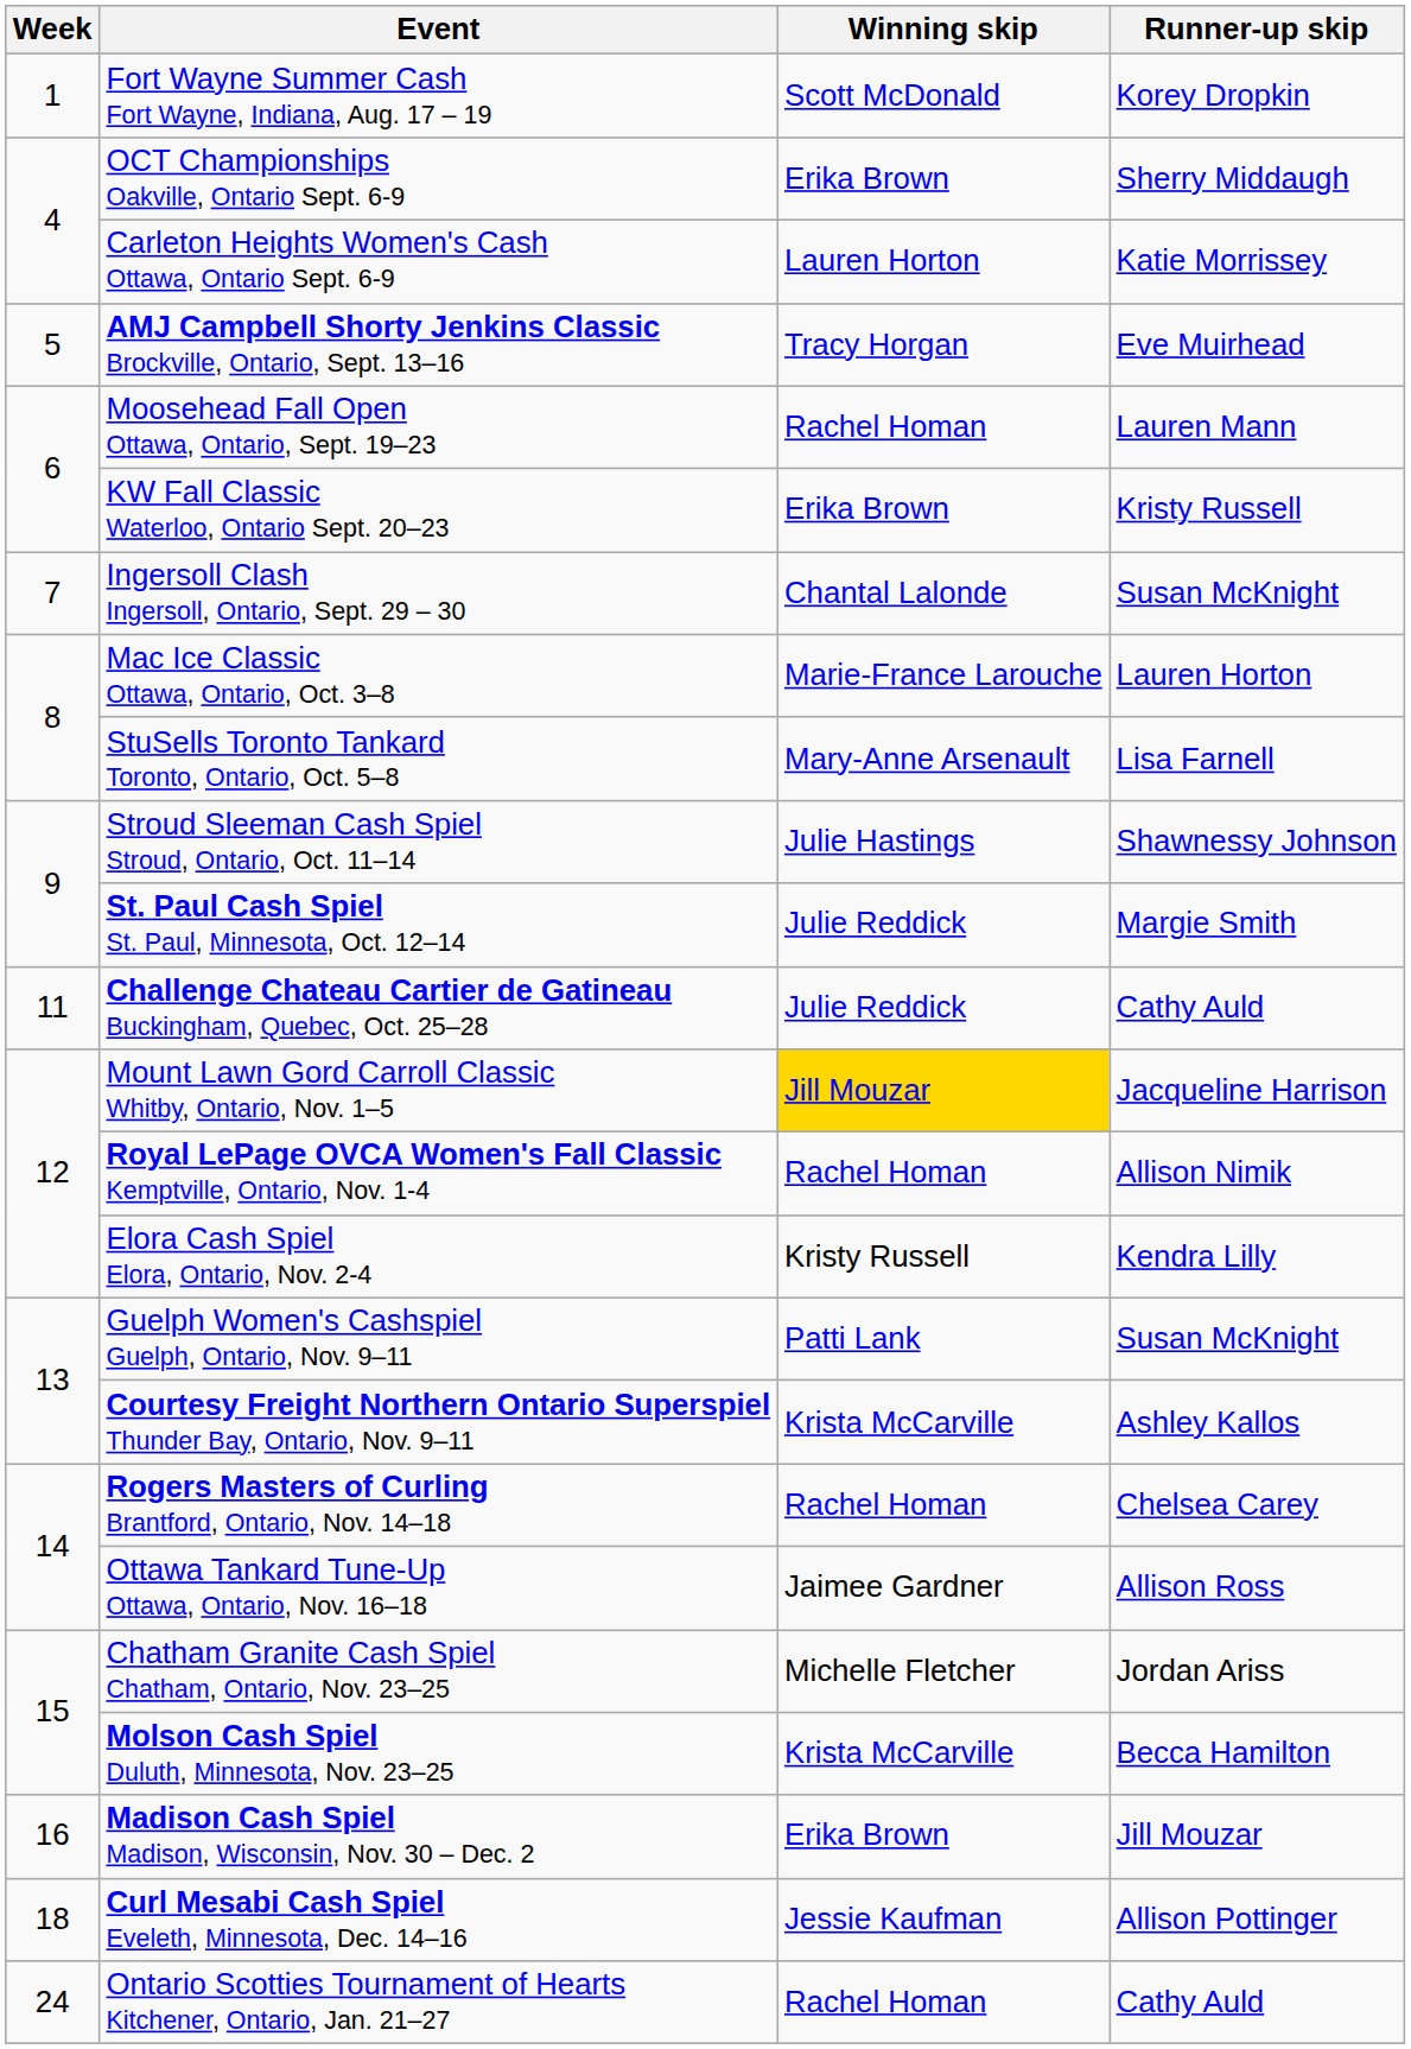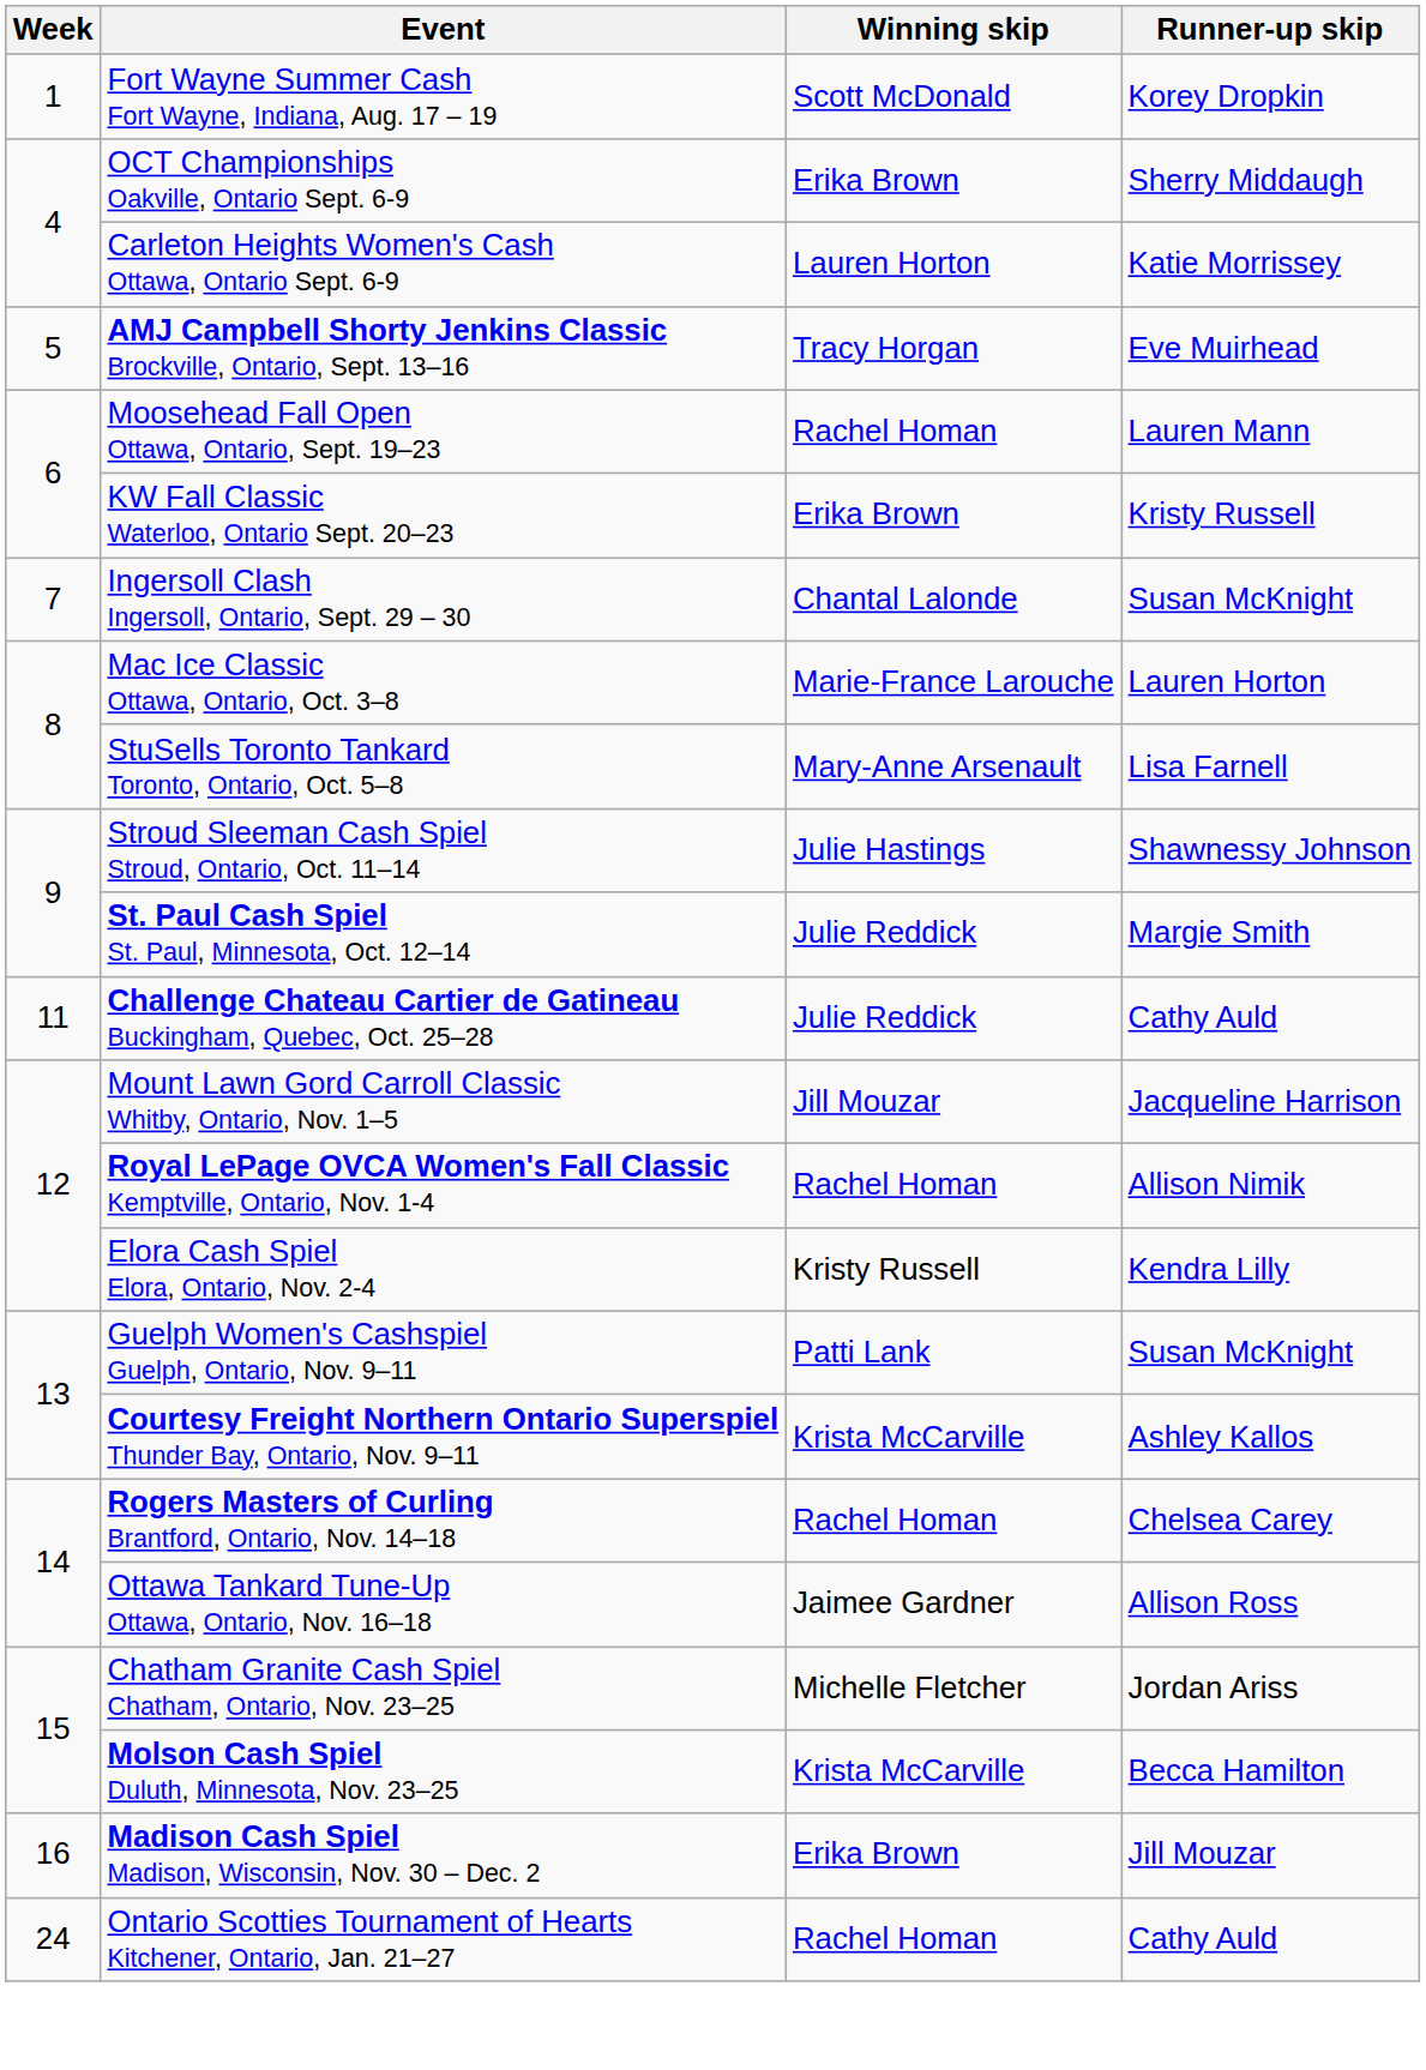 <table class="wikitable">
 <tr>
 <th>Week</th>
 <th>Event</th>
 <th>Winning skip</th>
 <th>Runner-up skip</th>
 </tr>
 <tr>
 <td align=center>1</td>
 <td><a href='#'>Fort Wayne Summer Cash</a> <br> <small><a href='#'>Fort Wayne</a>, <a href='#'>Indiana</a>, Aug. 17 – 19</small></td>
 <td> <a href='#'>Scott McDonald</a></td>
 <td> <a href='#'>Korey Dropkin</a></td>
 </tr>
 <tr>
 <td rowspan=2 align=center>4</td>
 <td><a href='#'>OCT Championships</a> <br> <small> <a href='#'>Oakville</a>, <a href='#'>Ontario</a> Sept. 6-9 </small></td>
 <td> <a href='#'>Erika Brown</a></td>
 <td> <a href='#'>Sherry Middaugh</a></td>
 </tr>
 <tr>
 <td><a href='#'>Carleton Heights Women's Cash</a> <br> <small> <a href='#'>Ottawa</a>, <a href='#'>Ontario</a> Sept. 6-9 </small></td>
 <td> <a href='#'>Lauren Horton</a></td>
 <td> <a href='#'>Katie Morrissey</a></td>
 </tr>
 <tr>
 <td align=center>5</td>
 <td><strong><a href='#'>AMJ Campbell Shorty Jenkins Classic</a></strong> <br> <small><a href='#'>Brockville</a>, <a href='#'>Ontario</a>, Sept. 13–16</small></td>
 <td> <a href='#'>Tracy Horgan</a></td>
 <td> <a href='#'>Eve Muirhead</a></td>
 </tr>
 <tr>
 <td rowspan=2 align=center>6</td>
 <td><a href='#'>Moosehead Fall Open</a> <br> <small><a href='#'>Ottawa</a>, <a href='#'>Ontario</a>, Sept. 19–23</small></td>
 <td> <a href='#'>Rachel Homan</a></td>
 <td> <a href='#'>Lauren Mann</a></td>
 </tr>
 <tr>
 <td><a href='#'>KW Fall Classic</a> <br> <small><a href='#'>Waterloo</a>, <a href='#'>Ontario</a> Sept. 20–23</small></td>
 <td> <a href='#'>Erika Brown</a></td>
 <td> <a href='#'>Kristy Russell</a></td>
 </tr>
 <tr>
 <td align=center>7</td>
 <td><a href='#'>Ingersoll Clash</a> <br> <small><a href='#'>Ingersoll</a>, <a href='#'>Ontario</a>, Sept. 29 – 30</small></td>
 <td> <a href='#'>Chantal Lalonde</a></td>
 <td> <a href='#'>Susan McKnight</a></td>
 </tr>
 <tr>
 <td rowspan=2 align=center>8</td>
 <td><a href='#'>Mac Ice Classic</a> <br> <small><a href='#'>Ottawa</a>, <a href='#'>Ontario</a>, Oct. 3–8</small></td>
 <td> <a href='#'>Marie-France Larouche</a></td>
 <td> <a href='#'>Lauren Horton</a></td>
 </tr>
 <tr>
 <td><a href='#'>StuSells Toronto Tankard</a> <br> <small><a href='#'>Toronto</a>, <a href='#'>Ontario</a>, Oct. 5–8</small></td>
 <td> <a href='#'>Mary-Anne Arsenault</a></td>
 <td> <a href='#'>Lisa Farnell</a></td>
 </tr>
 <tr>
 <td rowspan=2 align=center>9</td>
 <td><a href='#'>Stroud Sleeman Cash Spiel</a> <br> <small><a href='#'>Stroud</a>, <a href='#'>Ontario</a>, Oct. 11–14</small></td>
 <td> <a href='#'>Julie Hastings</a></td>
 <td> <a href='#'>Shawnessy Johnson</a></td>
 </tr>
 <tr>
 <td><strong><a href='#'>St. Paul Cash Spiel</a></strong> <br> <small> <a href='#'>St. Paul</a>, <a href='#'>Minnesota</a>, Oct. 12–14 </small></td>
 <td> <a href='#'>Julie Reddick</a></td>
 <td> <a href='#'>Margie Smith</a></td>
 </tr>
 <tr>
 <td rowspan=1 align=center>11</td>
 <td><strong><a href='#'>Challenge Chateau Cartier de Gatineau</a></strong> <br> <small><a href='#'>Buckingham</a>, <a href='#'>Quebec</a>, Oct. 25–28</small></td>
 <td> <a href='#'>Julie Reddick</a></td>
 <td> <a href='#'>Cathy Auld</a></td>
 </tr>
 <tr>
 <td rowspan=3 align=center>12</td>
 <td><a href='#'>Mount Lawn Gord Carroll Classic</a> <br> <small><a href='#'>Whitby</a>, <a href='#'>Ontario</a>, Nov. 1–5</small></td>
-<td style="background: gold;"> <a href='#'>Jill Mouzar</a></td>
+<td> <a href='#'>Jill Mouzar</a></td>
 <td> <a href='#'>Jacqueline Harrison</a></td>
 </tr>
 <tr>
 <td><strong><a href='#'>Royal LePage OVCA Women's Fall Classic</a></strong> <br> <small><a href='#'>Kemptville</a>, <a href='#'>Ontario</a>, Nov. 1-4 </small></td>
 <td> <a href='#'>Rachel Homan</a></td>
 <td> <a href='#'>Allison Nimik</a></td>
 </tr>
 <tr>
 <td><a href='#'>Elora Cash Spiel</a>  <br> <small><a href='#'>Elora</a>, <a href='#'>Ontario</a>, Nov. 2-4 </small></td>
 <td> Kristy Russell</td>
 <td> <a href='#'>Kendra Lilly</a></td>
 </tr>
 <tr>
 <td rowspan=2 align=center>13</td>
 <td><a href='#'>Guelph Women's Cashspiel</a> <br> <small><a href='#'>Guelph</a>, <a href='#'>Ontario</a>, Nov. 9–11</small></td>
 <td> <a href='#'>Patti Lank</a></td>
 <td> <a href='#'>Susan McKnight</a></td>
 </tr>
 <tr>
 <td><strong><a href='#'>Courtesy Freight Northern Ontario Superspiel</a></strong> <br> <small><a href='#'>Thunder Bay</a>, <a href='#'>Ontario</a>, Nov. 9–11</small></td>
 <td> <a href='#'>Krista McCarville</a></td>
 <td> <a href='#'>Ashley Kallos</a></td>
 </tr>
 <tr>
 <td rowspan=2 align=center>14</td>
 <td><strong><a href='#'>Rogers Masters of Curling</a></strong> <br> <small><a href='#'>Brantford</a>, <a href='#'>Ontario</a>, Nov. 14–18</small></td>
 <td> <a href='#'>Rachel Homan</a></td>
 <td> <a href='#'>Chelsea Carey</a></td>
 </tr>
 <tr>
 <td><a href='#'>Ottawa Tankard Tune-Up</a> <br> <small><a href='#'>Ottawa</a>, <a href='#'>Ontario</a>, Nov. 16–18</small></td>
 <td> Jaimee Gardner</td>
 <td> <a href='#'>Allison Ross</a></td>
 </tr>
 <tr>
 <td rowspan=2 align=center>15</td>
 <td><a href='#'>Chatham Granite Cash Spiel</a> <br> <small> <a href='#'>Chatham</a>, <a href='#'>Ontario</a>,  Nov. 23–25</small></td>
 <td> Michelle Fletcher</td>
 <td> Jordan Ariss</td>
 </tr>
 <tr>
 <td><strong><a href='#'>Molson Cash Spiel</a></strong> <br> <small><a href='#'>Duluth</a>, <a href='#'>Minnesota</a>, Nov. 23–25</small></td>
 <td> <a href='#'>Krista McCarville</a></td>
 <td> <a href='#'>Becca Hamilton</a></td>
 </tr>
 <tr>
 <td rowspan=1 align=center>16</td>
 <td><strong><a href='#'>Madison Cash Spiel</a></strong> <br> <small><a href='#'>Madison</a>, <a href='#'>Wisconsin</a>, Nov. 30 – Dec. 2</small></td>
 <td> <a href='#'>Erika Brown</a></td>
 <td> <a href='#'>Jill Mouzar</a></td>
 </tr>
 <tr>
-<td rowspan=1 align=center>18</td>
-<td><strong><a href='#'>Curl Mesabi Cash Spiel</a></strong> <br> <small><a href='#'>Eveleth</a>, <a href='#'>Minnesota</a>, Dec. 14–16</small></td>
-<td> <a href='#'>Jessie Kaufman</a></td>
-<td> <a href='#'>Allison Pottinger</a></td>
-</tr>
-<tr>
 <td rowspan=1 align=center>24</td>
 <td><a href='#'>Ontario Scotties Tournament of Hearts</a> <br> <small><a href='#'>Kitchener</a>, <a href='#'>Ontario</a>, Jan. 21–27</small></td>
 <td> <a href='#'>Rachel Homan</a></td>
 <td>  <a href='#'>Cathy Auld</a></td>
 </tr>
 </table>
